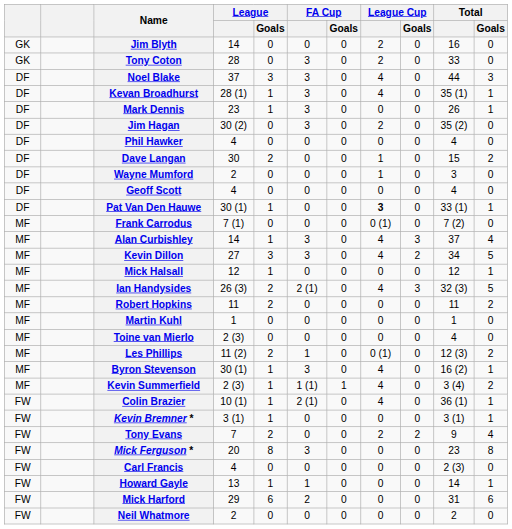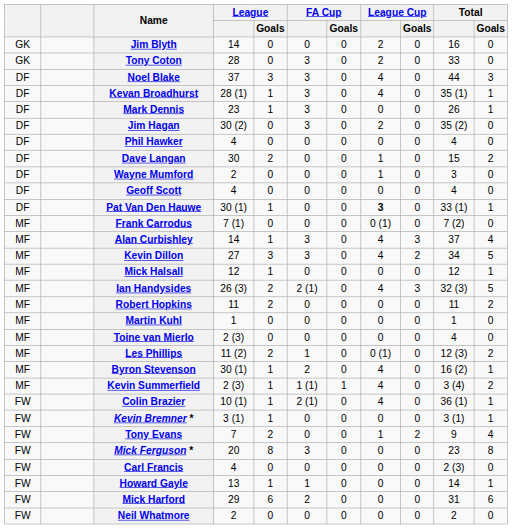 <table class="wikitable plainrowheaders" style="text-align:center;">
 <tr>
 <th rowspan="2" scope="col" width="50"></th>
 <th rowspan="2" scope="col" width="75"></th>
 <th rowspan="2" scope="col" width="180" scope=col>Name</th>
 <th colspan="2"><a href='#'>League</a></th>
 <th colspan="2"><a href='#'>FA Cup</a></th>
 <th colspan="2"><a href='#'>League Cup</a></th>
 <th colspan="2">Total</th>
 </tr>
 <tr>
 <th scope="col" width="55"></th>
 <th scope="col" width="45">Goals</th>
 <th scope="col" width="55"></th>
 <th scope="col" width="45">Goals</th>
 <th scope="col" width="55"></th>
 <th scope="col" width="45">Goals</th>
 <th scope="col" width="55"></th>
 <th scope="col" width="45">Goals</th>
 </tr>
 <tr>
 <td>GK</td>
 <td></td>
 <th scope="row"><a href='#'>Jim Blyth</a></th>
 <td>14</td>
 <td>0</td>
 <td>0</td>
 <td>0</td>
 <td>2</td>
 <td>0</td>
 <td>16</td>
 <td>0</td>
 </tr>
 <tr>
 <td>GK</td>
 <td></td>
 <th scope="row"><a href='#'>Tony Coton</a></th>
 <td>28</td>
 <td>0</td>
 <td>3</td>
 <td>0</td>
 <td>2</td>
 <td>0</td>
 <td>33</td>
 <td>0</td>
 </tr>
 <tr>
 <td>DF</td>
 <td></td>
 <th scope="row"><a href='#'>Noel Blake</a></th>
 <td>37</td>
 <td>3</td>
 <td>3</td>
 <td>0</td>
 <td>4</td>
 <td>0</td>
 <td>44</td>
 <td>3</td>
 </tr>
 <tr>
 <td>DF</td>
 <td></td>
 <th scope="row"><a href='#'>Kevan Broadhurst</a></th>
 <td>28 (1)</td>
 <td>1</td>
 <td>3</td>
 <td>0</td>
 <td>4</td>
 <td>0</td>
 <td>35 (1)</td>
 <td>1</td>
 </tr>
 <tr>
 <td>DF</td>
 <td></td>
 <th scope="row"><a href='#'>Mark Dennis</a></th>
 <td>23</td>
 <td>1</td>
 <td>3</td>
 <td>0</td>
 <td>0</td>
 <td>0</td>
 <td>26</td>
 <td>1</td>
 </tr>
 <tr>
 <td>DF</td>
 <td></td>
 <th scope="row"><a href='#'>Jim Hagan</a></th>
 <td>30 (2)</td>
 <td>0</td>
 <td>3</td>
 <td>0</td>
 <td>2</td>
 <td>0</td>
 <td>35 (2)</td>
 <td>0</td>
 </tr>
 <tr>
 <td>DF</td>
 <td></td>
 <th scope="row"><a href='#'>Phil Hawker</a> </th>
 <td>4</td>
 <td>0</td>
 <td>0</td>
 <td>0</td>
 <td>0</td>
 <td>0</td>
 <td>4</td>
 <td>0</td>
 </tr>
 <tr>
 <td>DF</td>
 <td></td>
 <th scope="row"><a href='#'>Dave Langan</a></th>
 <td>30</td>
 <td>2</td>
 <td>0</td>
 <td>0</td>
 <td>1</td>
 <td>0</td>
 <td>15</td>
 <td>2</td>
 </tr>
 <tr>
 <td>DF</td>
 <td></td>
 <th scope="row"><a href='#'>Wayne Mumford</a></th>
 <td>2</td>
 <td>0</td>
 <td>0</td>
 <td>0</td>
 <td>1</td>
 <td>0</td>
 <td>3</td>
 <td>0</td>
 </tr>
 <tr>
 <td>DF</td>
 <td></td>
 <th scope="row"><a href='#'>Geoff Scott</a> </th>
 <td>4</td>
 <td>0</td>
 <td>0</td>
 <td>0</td>
 <td>0</td>
 <td>0</td>
 <td>4</td>
 <td>0</td>
 </tr>
 <tr>
 <td>DF</td>
 <td></td>
 <th scope="row"><a href='#'>Pat Van Den Hauwe</a></th>
 <td>30 (1)</td>
 <td>1</td>
 <td>0</td>
 <td>0</td>
 <td><strong>3</strong></td>
 <td>0</td>
 <td>33 (1)</td>
 <td>1</td>
 </tr>
 <tr>
 <td>MF</td>
 <td></td>
 <th scope="row"><a href='#'>Frank Carrodus</a></th>
 <td>7 (1)</td>
 <td>0</td>
 <td>0</td>
 <td>0</td>
 <td>0 (1)</td>
 <td>0</td>
 <td>7 (2)</td>
 <td>0</td>
 </tr>
 <tr>
 <td>MF</td>
 <td></td>
 <th scope="row"><a href='#'>Alan Curbishley</a> </th>
 <td>14</td>
 <td>1</td>
 <td>3</td>
 <td>0</td>
 <td>4</td>
 <td>3</td>
 <td>37</td>
 <td>4</td>
 </tr>
 <tr>
 <td>MF</td>
 <td></td>
 <th scope="row"><a href='#'>Kevin Dillon</a> </th>
 <td>27</td>
 <td>3</td>
 <td>3</td>
 <td>0</td>
 <td>4</td>
 <td>2</td>
 <td>34</td>
 <td>5</td>
 </tr>
 <tr>
 <td>MF</td>
 <td></td>
 <th scope="row"><a href='#'>Mick Halsall</a></th>
 <td>12</td>
 <td>1</td>
 <td>0</td>
 <td>0</td>
 <td>0</td>
 <td>0</td>
 <td>12</td>
 <td>1</td>
 </tr>
 <tr>
 <td>MF</td>
 <td></td>
 <th scope="row"><a href='#'>Ian Handysides</a></th>
 <td>26 (3)</td>
 <td>2</td>
 <td>2 (1)</td>
 <td>0</td>
 <td>4</td>
 <td>3</td>
 <td>32 (3)</td>
 <td>5</td>
 </tr>
 <tr>
 <td>MF</td>
 <td></td>
 <th scope="row"><a href='#'>Robert Hopkins</a></th>
 <td>11</td>
 <td>2</td>
 <td>0</td>
 <td>0</td>
 <td>0</td>
 <td>0</td>
 <td>11</td>
 <td>2</td>
 </tr>
 <tr>
 <td>MF</td>
 <td></td>
 <th scope="row"><a href='#'>Martin Kuhl</a></th>
 <td>1</td>
 <td>0</td>
 <td>0</td>
 <td>0</td>
 <td>0</td>
 <td>0</td>
 <td>1</td>
 <td>0</td>
 </tr>
 <tr>
 <td>MF</td>
 <td></td>
 <th scope="row"><a href='#'>Toine van Mierlo</a> </th>
 <td>2 (3)</td>
 <td>0</td>
 <td>0</td>
 <td>0</td>
 <td>0</td>
 <td>0</td>
 <td>4</td>
 <td>0</td>
 </tr>
 <tr>
 <td>MF</td>
 <td></td>
 <th scope="row"><a href='#'>Les Phillips</a></th>
 <td>11 (2)</td>
 <td>2</td>
 <td>1</td>
 <td>0</td>
 <td>0 (1)</td>
 <td>0</td>
 <td>12 (3)</td>
 <td>2</td>
 </tr>
 <tr>
 <td>MF</td>
 <td></td>
 <th scope="row"><a href='#'>Byron Stevenson</a></th>
 <td>30 (1)</td>
 <td>1</td>
-<td>3</td>
+<td>2</td>
 <td>0</td>
 <td>4</td>
 <td>0</td>
 <td>16 (2)</td>
 <td>1</td>
 </tr>
 <tr>
 <td>MF</td>
 <td></td>
 <th scope="row"><a href='#'>Kevin Summerfield</a> </th>
 <td>2 (3)</td>
 <td>1</td>
 <td>1 (1)</td>
 <td>1</td>
 <td>4</td>
 <td>0</td>
 <td>3 (4)</td>
 <td>2</td>
 </tr>
 <tr>
 <td>FW</td>
 <td></td>
 <th scope="row"><a href='#'>Colin Brazier</a> </th>
 <td>10 (1)</td>
 <td>1</td>
 <td>2 (1)</td>
 <td>0</td>
 <td>4</td>
 <td>0</td>
 <td>36 (1)</td>
 <td>1</td>
 </tr>
 <tr>
 <td>FW</td>
 <td></td>
 <th scope="row"><em><a href='#'>Kevin Bremner</a></em> *</th>
 <td>3 (1)</td>
 <td>1</td>
 <td>0</td>
 <td>0</td>
 <td>0</td>
 <td>0</td>
 <td>3 (1)</td>
 <td>1</td>
 </tr>
 <tr>
 <td>FW</td>
 <td></td>
 <th scope="row"><a href='#'>Tony Evans</a></th>
 <td>7</td>
 <td>2</td>
 <td>0</td>
 <td>0</td>
-<td>2</td>
+<td>1</td>
 <td>2</td>
 <td>9</td>
 <td>4</td>
 </tr>
 <tr>
 <td>FW</td>
 <td></td>
 <th scope="row"><em><a href='#'>Mick Ferguson</a></em> *</th>
 <td>20</td>
 <td>8</td>
 <td>3</td>
 <td>0</td>
 <td>0</td>
 <td>0</td>
 <td>23</td>
 <td>8</td>
 </tr>
 <tr>
 <td>FW</td>
 <td></td>
 <th scope="row"><a href='#'>Carl Francis</a></th>
 <td>4</td>
 <td>0</td>
 <td>0</td>
 <td>0</td>
 <td>0</td>
 <td>0</td>
 <td>2 (3)</td>
 <td>0</td>
 </tr>
 <tr>
 <td>FW</td>
 <td></td>
 <th scope="row"><a href='#'>Howard Gayle</a></th>
 <td>13</td>
 <td>1</td>
 <td>1</td>
 <td>0</td>
 <td>0</td>
 <td>0</td>
 <td>14</td>
 <td>1</td>
 </tr>
 <tr>
 <td>FW</td>
 <td></td>
 <th scope="row"><a href='#'>Mick Harford</a></th>
 <td>29</td>
 <td>6</td>
 <td>2</td>
 <td>0</td>
 <td>0</td>
 <td>0</td>
 <td>31</td>
 <td>6</td>
 </tr>
 <tr>
 <td>FW</td>
 <td></td>
 <th scope="row"><a href='#'>Neil Whatmore</a> </th>
 <td>2</td>
 <td>0</td>
 <td>0</td>
 <td>0</td>
 <td>0</td>
 <td>0</td>
 <td>2</td>
 <td>0</td>
 </tr>
 </table>
